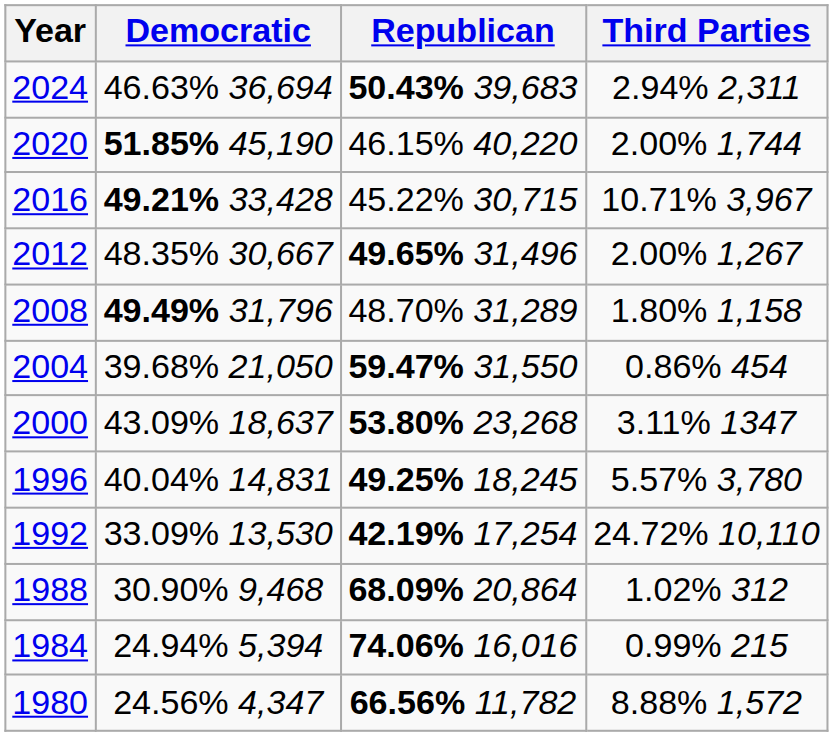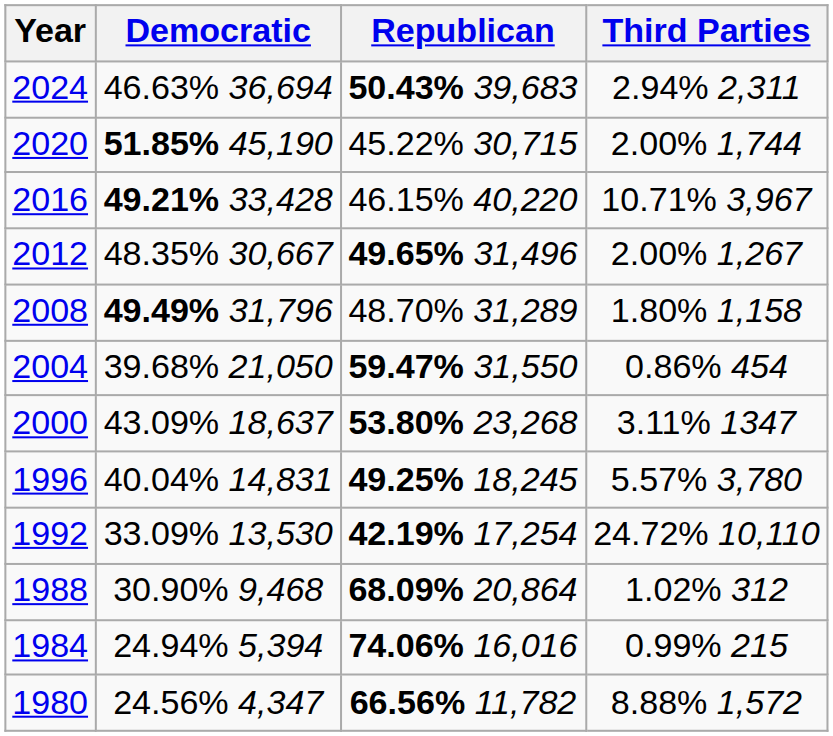 <table class="wikitable"  style="float:right; margin:1em; font-size:106%;">
 <tr style="background:lightgrey;">
 <th>Year</th>
 <th><a href='#'>Democratic</a></th>
 <th><a href='#'>Republican</a></th>
 <th><a href='#'>Third Parties</a></th>
 </tr>
 <tr>
 <td align="center" ><a href='#'>2024</a></td>
 <td align="center" >46.63% <em>36,694</em></td>
 <td align="center" ><strong>50.43%</strong> <em>39,683</em></td>
 <td align="center" >2.94% <em>2,311</em></td>
 </tr>
 <tr>
 <td align="center" ><a href='#'>2020</a></td>
 <td align="center" ><strong>51.85%</strong> <em>45,190</em></td>
-<td align="center" >46.15% <em>40,220</em></td>
+<td align="center" >45.22% <em>30,715</em></td>
 <td align="center" >2.00% <em>1,744</em></td>
 </tr>
 <tr>
 <td align="center" ><a href='#'>2016</a></td>
 <td align="center" ><strong>49.21%</strong> <em>33,428</em></td>
-<td align="center" >45.22% <em>30,715</em></td>
+<td align="center" >46.15% <em>40,220</em></td>
 <td align="center" >10.71% <em>3,967</em></td>
 </tr>
 <tr>
 <td align="center" ><a href='#'>2012</a></td>
 <td align="center" >48.35% <em>30,667</em></td>
 <td align="center" ><strong>49.65%</strong> <em>31,496</em></td>
 <td align="center" >2.00% <em>1,267</em></td>
 </tr>
 <tr>
 <td align="center" ><a href='#'>2008</a></td>
 <td align="center" ><strong>49.49%</strong> <em>31,796</em></td>
 <td align="center" >48.70% <em>31,289</em></td>
 <td align="center" >1.80% <em>1,158</em></td>
 </tr>
 <tr>
 <td align="center" ><a href='#'>2004</a></td>
 <td align="center" >39.68% <em>21,050</em></td>
 <td align="center" ><strong>59.47%</strong> <em>31,550</em></td>
 <td align="center" >0.86% <em>454</em></td>
 </tr>
 <tr>
 <td align="center" ><a href='#'>2000</a></td>
 <td align="center" >43.09% <em>18,637</em></td>
 <td align="center" ><strong>53.80%</strong> <em>23,268</em></td>
 <td align="center" >3.11% <em>1347</em></td>
 </tr>
 <tr>
 <td align="center" ><a href='#'>1996</a></td>
 <td align="center" >40.04% <em>14,831</em></td>
 <td align="center" ><strong>49.25%</strong> <em>18,245</em></td>
 <td align="center" >5.57% <em>3,780</em></td>
 </tr>
 <tr>
 <td align="center" ><a href='#'>1992</a></td>
 <td align="center" >33.09% <em>13,530</em></td>
 <td align="center" ><strong>42.19%</strong> <em>17,254</em></td>
 <td align="center" >24.72% <em>10,110</em></td>
 </tr>
 <tr>
 <td align="center" ><a href='#'>1988</a></td>
 <td align="center" >30.90% <em>9,468</em></td>
 <td align="center" ><strong>68.09%</strong> <em>20,864</em></td>
 <td align="center" >1.02% <em>312</em></td>
 </tr>
 <tr>
 <td align="center" ><a href='#'>1984</a></td>
 <td align="center" >24.94% <em>5,394</em></td>
 <td align="center" ><strong>74.06%</strong> <em>16,016</em></td>
 <td align="center" >0.99% <em>215</em></td>
 </tr>
 <tr>
 <td align="center" ><a href='#'>1980</a></td>
 <td align="center" >24.56% <em>4,347</em></td>
 <td align="center" ><strong>66.56%</strong> <em>11,782</em></td>
 <td align="center" >8.88% <em>1,572</em></td>
 </tr>
 </table>
